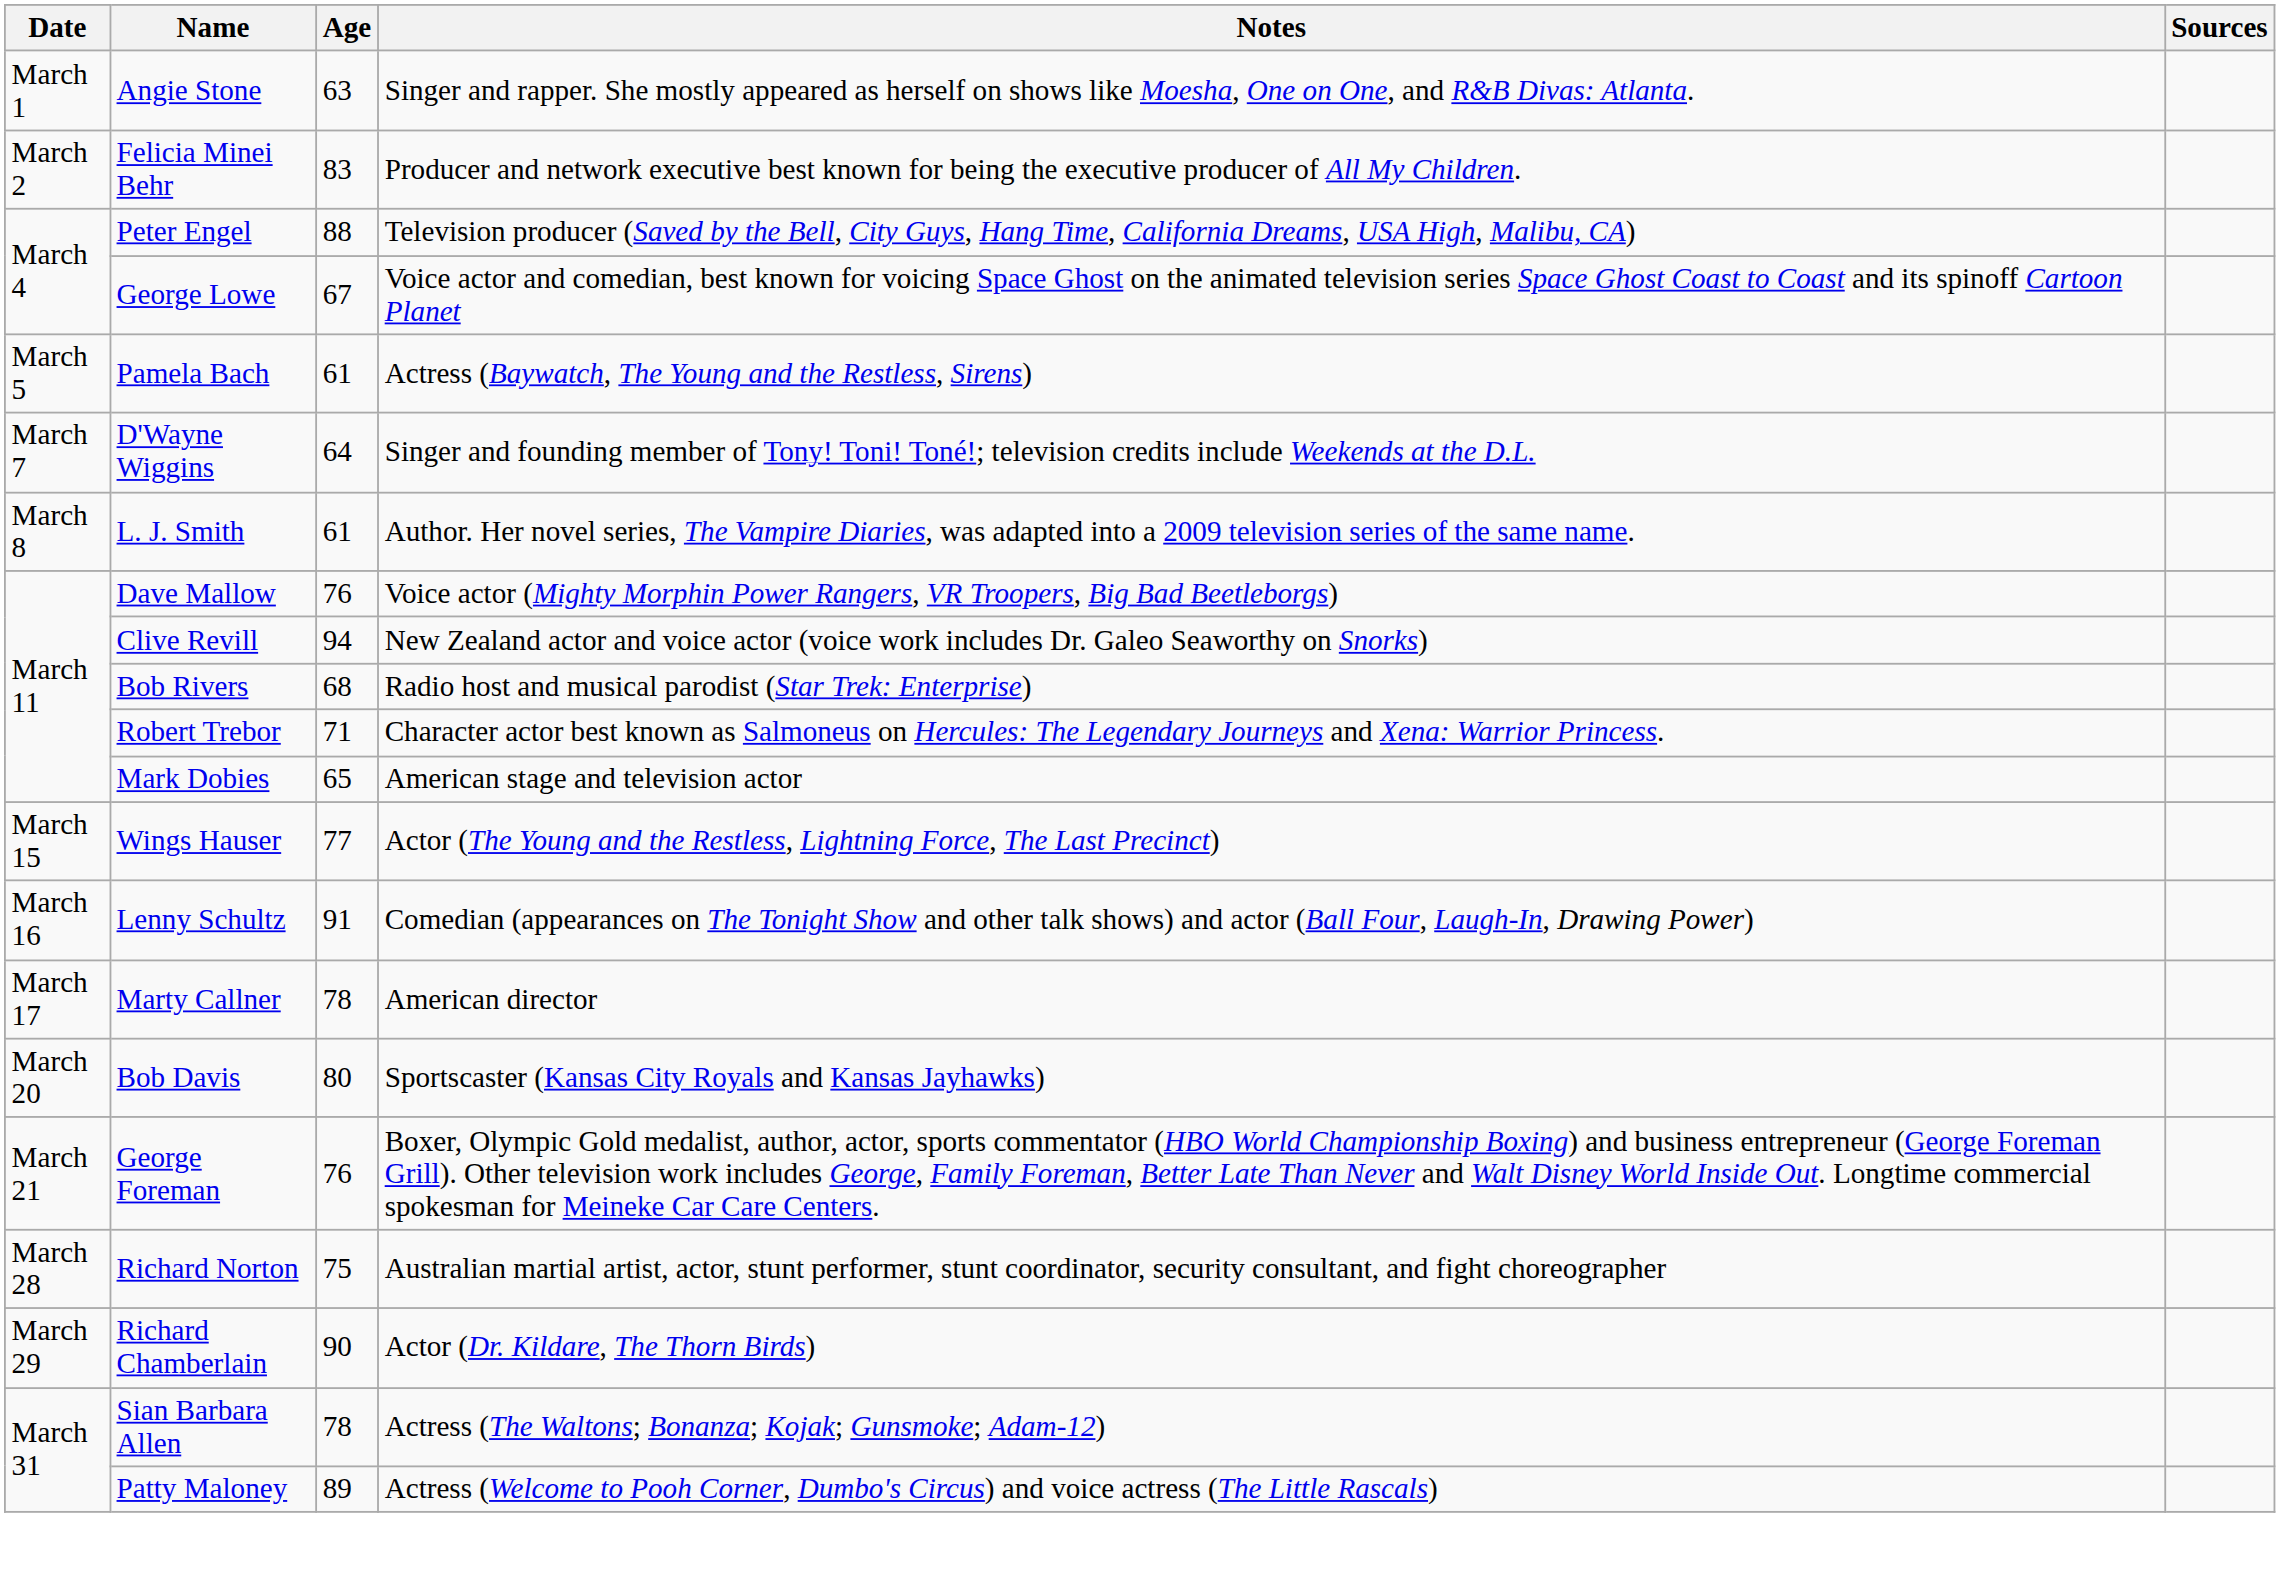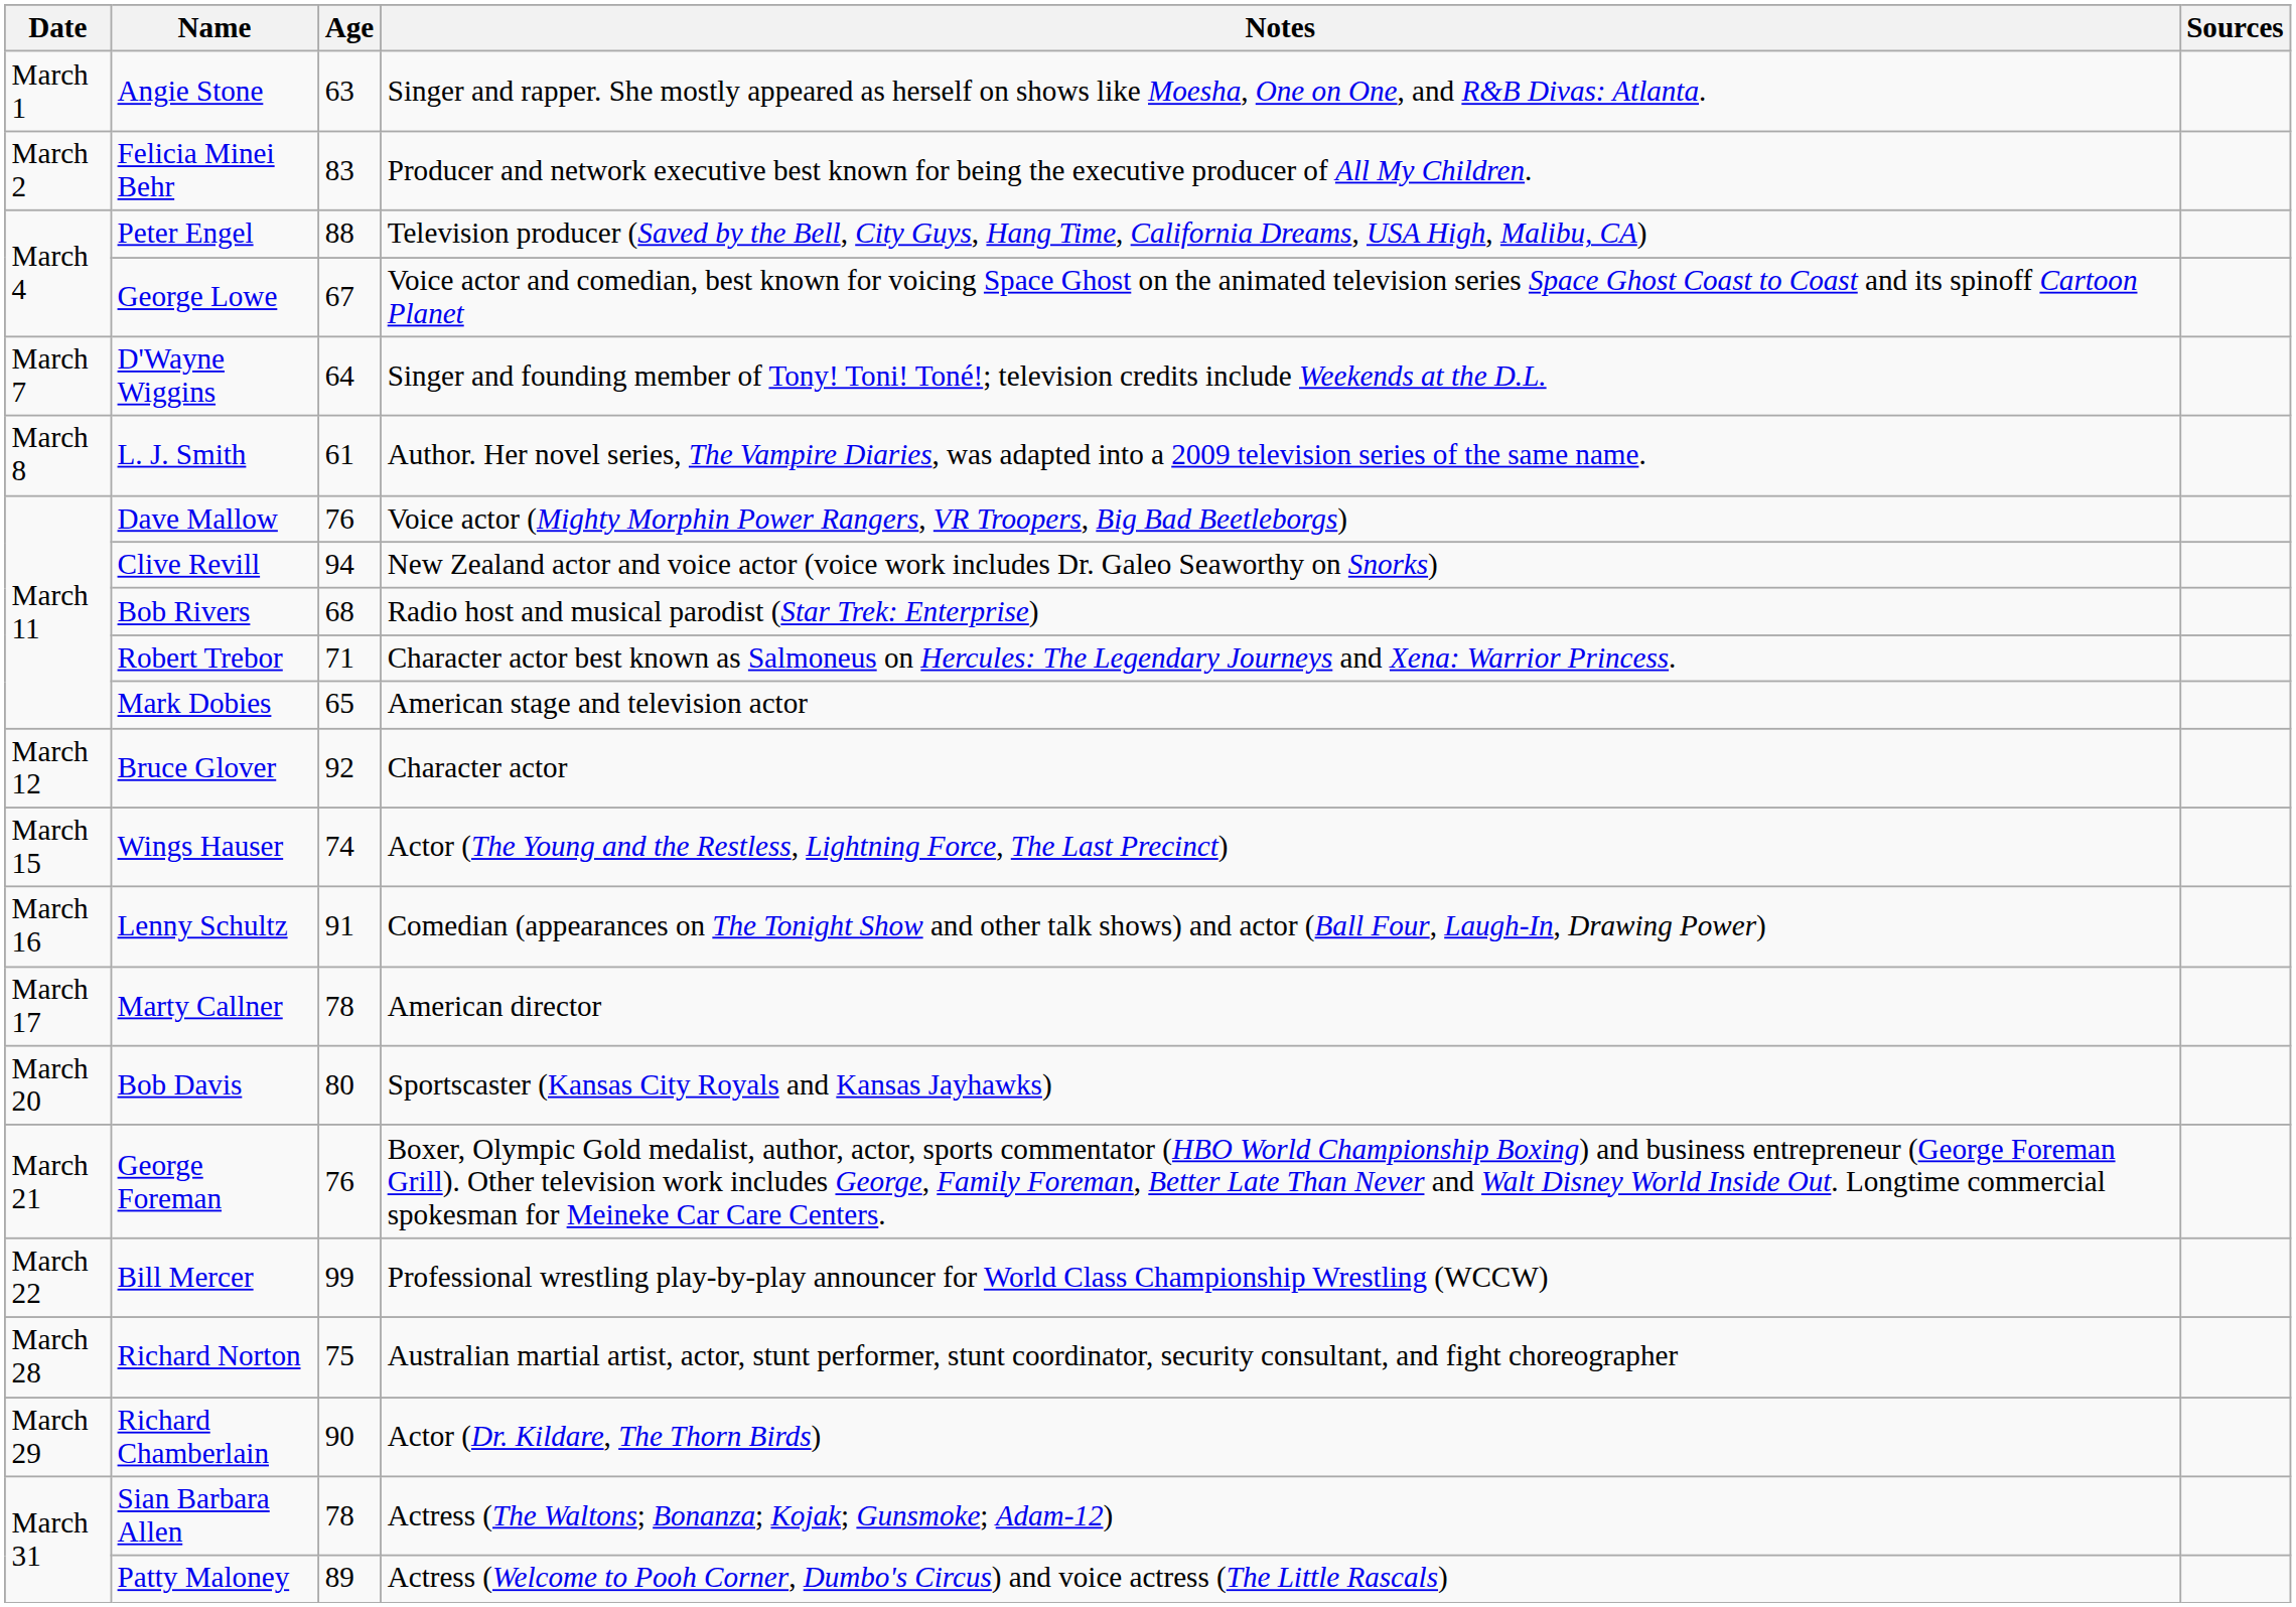 <table class="wikitable sortable">
 <tr>
 <th>Date</th>
 <th>Name</th>
 <th>Age</th>
 <th>Notes</th>
 <th>Sources</th>
 </tr>
 <tr>
 <td>March 1</td>
 <td><a href='#'>Angie Stone</a></td>
 <td>63</td>
 <td>Singer and rapper. She mostly appeared as herself on shows like <em><a href='#'>Moesha</a></em>, <em><a href='#'>One on One</a></em>, and <em><a href='#'>R&B Divas: Atlanta</a></em>.</td>
 <td></td>
 </tr>
 <tr>
 <td>March 2</td>
 <td><a href='#'>Felicia Minei Behr</a></td>
 <td>83</td>
 <td>Producer and network executive best known for being the executive producer of <em><a href='#'>All My Children</a></em>.</td>
 <td></td>
 </tr>
 <tr>
 <td rowspan=2>March 4</td>
 <td><a href='#'>Peter Engel</a></td>
 <td>88</td>
 <td>Television producer (<em><a href='#'>Saved by the Bell</a></em>, <em><a href='#'>City Guys</a></em>, <em><a href='#'>Hang Time</a></em>, <em><a href='#'>California Dreams</a></em>, <em><a href='#'>USA High</a></em>, <em><a href='#'>Malibu, CA</a></em>)</td>
 <td></td>
 </tr>
 <tr>
 <td><a href='#'>George Lowe</a></td>
 <td>67</td>
 <td>Voice actor and comedian, best known for voicing <a href='#'>Space Ghost</a> on the animated television series <em><a href='#'>Space Ghost Coast to Coast</a></em> and its spinoff <em><a href='#'>Cartoon Planet</a></em></td>
-<td></td>
-</tr>
-<tr>
-<td>March 5</td>
-<td><a href='#'>Pamela Bach</a></td>
-<td>61</td>
-<td>Actress (<em><a href='#'>Baywatch</a></em>, <em><a href='#'>The Young and the Restless</a></em>, <em><a href='#'>Sirens</a></em>)</td>
 <td></td>
 </tr>
 <tr>
 <td>March 7</td>
 <td><a href='#'>D'Wayne Wiggins</a></td>
 <td>64</td>
 <td>Singer and founding member of <a href='#'>Tony! Toni! Toné!</a>; television credits include <em><a href='#'>Weekends at the D.L.</a></em></td>
 <td></td>
 </tr>
 <tr>
 <td>March 8</td>
 <td><a href='#'>L. J. Smith</a></td>
 <td>61</td>
 <td>Author. Her novel series, <em><a href='#'>The Vampire Diaries</a></em>, was adapted into a <a href='#'>2009 television series of the same name</a>.</td>
 <td></td>
 </tr>
 <tr>
 <td rowspan=5>March 11</td>
 <td><a href='#'>Dave Mallow</a></td>
 <td>76</td>
 <td>Voice actor (<em><a href='#'>Mighty Morphin Power Rangers</a></em>, <em><a href='#'>VR Troopers</a></em>, <em><a href='#'>Big Bad Beetleborgs</a></em>)</td>
 <td></td>
 </tr>
 <tr>
 <td><a href='#'>Clive Revill</a></td>
 <td>94</td>
 <td>New Zealand actor and voice actor (voice work includes Dr. Galeo Seaworthy on <em><a href='#'>Snorks</a></em>)</td>
 <td></td>
 </tr>
 <tr>
 <td><a href='#'>Bob Rivers</a></td>
 <td>68</td>
 <td>Radio host and musical parodist (<em><a href='#'>Star Trek: Enterprise</a></em>)</td>
 <td></td>
 </tr>
 <tr>
 <td><a href='#'>Robert Trebor</a></td>
 <td>71</td>
 <td>Character actor best known as <a href='#'>Salmoneus</a> on <em><a href='#'>Hercules: The Legendary Journeys</a></em> and <em><a href='#'>Xena: Warrior Princess</a></em>.</td>
 <td></td>
 </tr>
 <tr>
 <td><a href='#'>Mark Dobies</a></td>
 <td>65</td>
 <td>American stage and television actor</td>
 <td></td>
 </tr>
 <tr>
+<td>March 12</td>
+<td><a href='#'>Bruce Glover</a></td>
+<td>92</td>
+<td>Character actor</td>
+<td></td>
+</tr>
+<tr>
 <td>March 15</td>
 <td><a href='#'>Wings Hauser</a></td>
-<td>77</td>
+<td>74</td>
 <td>Actor (<em><a href='#'>The Young and the Restless</a></em>, <em><a href='#'>Lightning Force</a></em>, <em><a href='#'>The Last Precinct</a></em>)</td>
 <td></td>
 </tr>
 <tr>
 <td>March 16</td>
 <td><a href='#'>Lenny Schultz</a></td>
 <td>91</td>
 <td>Comedian (appearances on <em><a href='#'>The Tonight Show</a></em> and other talk shows) and actor (<em><a href='#'>Ball Four</a></em>, <em><a href='#'>Laugh-In</a></em>, <em>Drawing Power</em>)</td>
 <td></td>
 </tr>
 <tr>
 <td>March 17</td>
 <td><a href='#'>Marty Callner</a></td>
 <td>78</td>
 <td>American director</td>
 <td></td>
 </tr>
 <tr>
 <td>March 20</td>
 <td><a href='#'>Bob Davis</a></td>
 <td>80</td>
 <td>Sportscaster (<a href='#'>Kansas City Royals</a> and <a href='#'>Kansas Jayhawks</a>)</td>
 <td></td>
 </tr>
 <tr>
 <td>March 21</td>
 <td><a href='#'>George Foreman</a></td>
 <td>76</td>
 <td>Boxer, Olympic Gold medalist, author, actor, sports commentator (<em><a href='#'>HBO World Championship Boxing</a></em>) and business entrepreneur (<a href='#'>George Foreman Grill</a>). Other television work includes <em><a href='#'>George</a></em>, <em><a href='#'>Family Foreman</a></em>, <em><a href='#'>Better Late Than Never</a></em> and <em><a href='#'>Walt Disney World Inside Out</a></em>. Longtime commercial spokesman for <a href='#'>Meineke Car Care Centers</a>.</td>
 <td></td>
 </tr>
 <tr>
+<td>March 22</td>
+<td><a href='#'>Bill Mercer</a></td>
+<td>99</td>
+<td>Professional wrestling play-by-play announcer for <a href='#'>World Class Championship Wrestling</a> (WCCW)</td>
+<td></td>
+</tr>
+<tr>
 <td>March 28</td>
 <td><a href='#'>Richard Norton</a></td>
 <td>75</td>
 <td>Australian martial artist, actor, stunt performer, stunt coordinator, security consultant, and fight choreographer</td>
 <td></td>
 </tr>
 <tr>
 <td>March 29</td>
 <td><a href='#'>Richard Chamberlain</a></td>
 <td>90</td>
 <td>Actor (<em><a href='#'>Dr. Kildare</a></em>, <em><a href='#'>The Thorn Birds</a></em>)</td>
 <td></td>
 </tr>
 <tr>
 <td rowspan=2>March 31</td>
 <td><a href='#'>Sian Barbara Allen</a></td>
 <td>78</td>
 <td>Actress (<em><a href='#'>The Waltons</a></em>; <em><a href='#'>Bonanza</a></em>; <em><a href='#'>Kojak</a></em>; <em><a href='#'>Gunsmoke</a></em>; <em><a href='#'>Adam-12</a></em>)</td>
 <td></td>
 </tr>
 <tr>
 <td><a href='#'>Patty Maloney</a></td>
 <td>89</td>
 <td>Actress (<em><a href='#'>Welcome to Pooh Corner</a></em>, <em><a href='#'>Dumbo's Circus</a></em>) and voice actress (<em><a href='#'>The Little Rascals</a></em>)</td>
 <td></td>
 </tr>
 </table>
